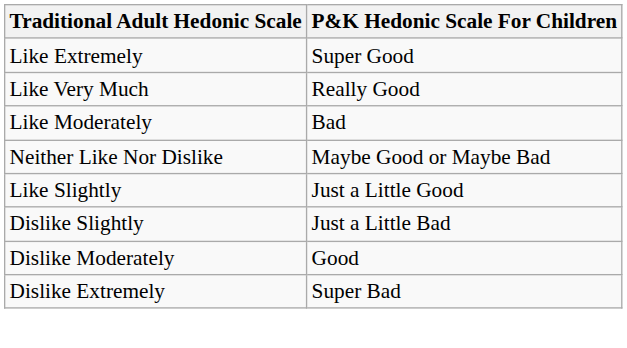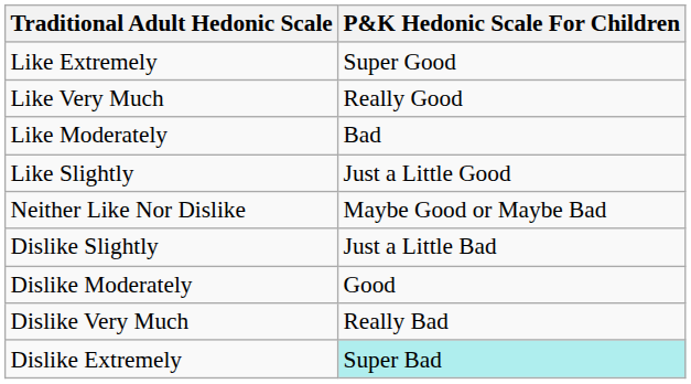 <table class="wikitable">
 <tr>
 <th>Traditional Adult Hedonic Scale</th>
 <th>P&amp;K Hedonic Scale For Children</th>
 </tr>
 <tr>
 <td>Like Extremely</td>
 <td>Super Good</td>
 </tr>
 <tr>
 <td>Like Very Much</td>
 <td>Really Good</td>
 </tr>
 <tr>
 <td>Like Moderately</td>
 <td>Bad</td>
 </tr>
 <tr>
+<td>Like Slightly</td>
+<td>Just a Little Good</td>
+</tr>
+<tr>
 <td>Neither Like Nor Dislike</td>
 <td>Maybe Good or Maybe Bad</td>
-</tr>
-<tr>
-<td>Like Slightly</td>
-<td>Just a Little Good</td>
 </tr>
 <tr>
 <td>Dislike Slightly</td>
 <td>Just a Little Bad</td>
 </tr>
 <tr>
 <td>Dislike Moderately</td>
 <td>Good</td>
 </tr>
 <tr>
+<td>Dislike Very Much</td>
+<td>Really Bad</td>
+</tr>
+<tr>
 <td>Dislike Extremely</td>
-<td>Super Bad</td>
+<td style="background: paleturquoise;">Super Bad</td>
 </tr>
 </table>
